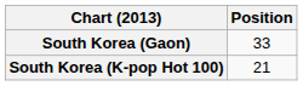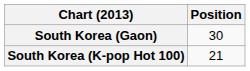 <table class="wikitable plainrowheaders">
 <tr>
 <th scope="col">Chart (2013)</th>
 <th scope="col">Position</th>
 </tr>
 <tr>
 <th scope="row">South Korea (Gaon)</th>
-<td style="text-align:center;">33</td>
+<td style="text-align:center;">30</td>
 </tr>
 <tr>
 <th scope="row">South Korea (K-pop Hot 100)</th>
 <td style="text-align:center;">21</td>
 </tr>
 </table>
